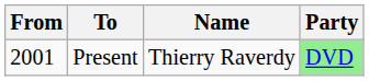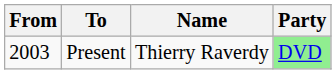 <table class="wikitable">
 <tr>
 <th>From</th>
 <th>To</th>
 <th>Name</th>
 <th>Party</th>
 </tr>
 <tr>
-<td>2001</td>
+<td>2003</td>
 <td>Present</td>
 <td>Thierry Raverdy</td>
 <td style="background: lightgreen;"><a href='#'>DVD</a></td>
 </tr>
 </table>
